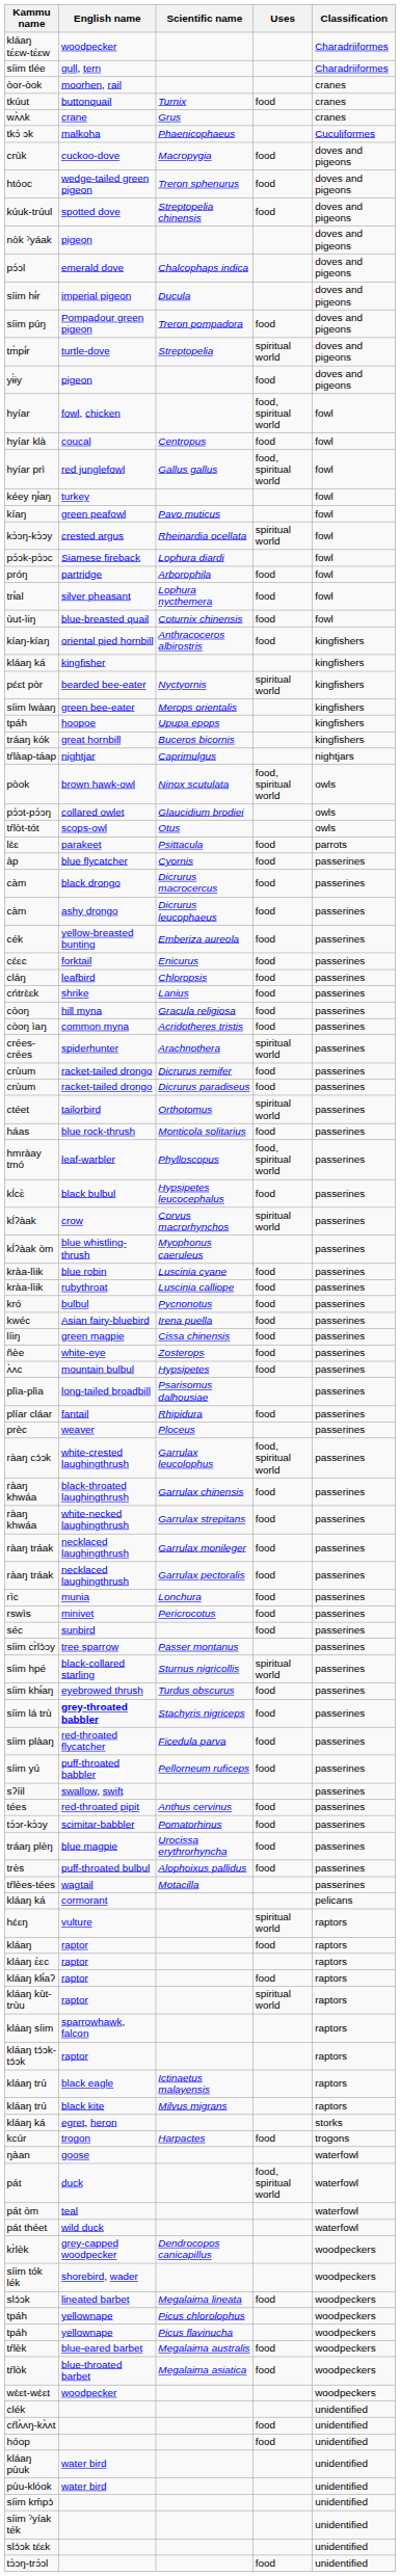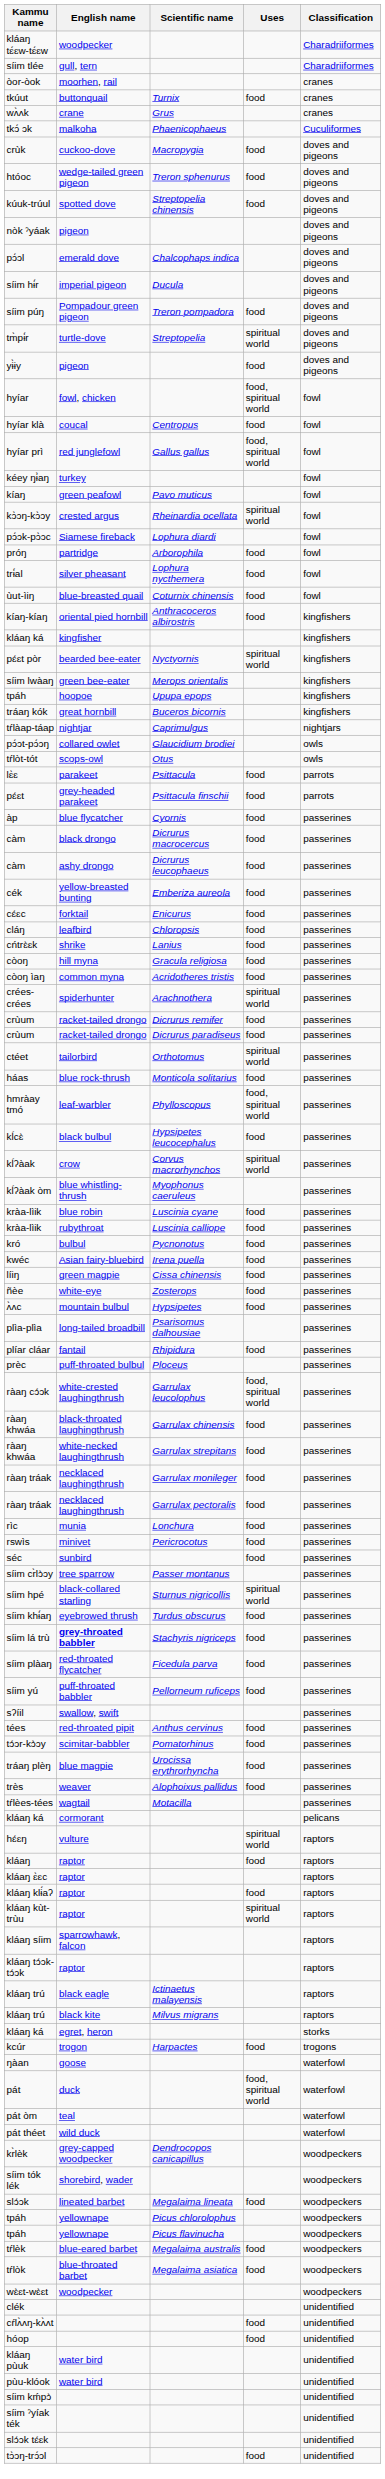 <table class="wikitable sortable">
 <tr>
 <th>Kammu name</th>
 <th>English name</th>
 <th>Scientific name</th>
 <th>Uses</th>
 <th>Classification</th>
 </tr>
 <tr>
 <td>kláaŋ tɛ́ɛw-tɛ́ɛw</td>
 <td><a href='#'>woodpecker</a></td>
 <td></td>
 <td></td>
 <td><a href='#'>Charadriiformes</a></td>
 </tr>
 <tr>
 <td>síim tlée</td>
 <td><a href='#'>gull</a>, <a href='#'>tern</a></td>
 <td></td>
 <td></td>
 <td><a href='#'>Charadriiformes</a></td>
 </tr>
 <tr>
 <td>òor-òok</td>
 <td><a href='#'>moorhen</a>, <a href='#'>rail</a></td>
 <td></td>
 <td></td>
 <td>cranes</td>
 </tr>
 <tr>
 <td>tkúut</td>
 <td><a href='#'>buttonquail</a></td>
 <td><em><a href='#'>Turnix</a></em></td>
 <td>food</td>
 <td>cranes</td>
 </tr>
 <tr>
 <td>wʌ̀ʌk</td>
 <td><a href='#'>crane</a></td>
 <td><em><a href='#'>Grus</a></em></td>
 <td></td>
 <td>cranes</td>
 </tr>
 <tr>
 <td>tkɔ́ ɔk</td>
 <td><a href='#'>malkoha</a></td>
 <td><em><a href='#'>Phaenicophaeus</a></em></td>
 <td></td>
 <td><a href='#'>Cuculiformes</a></td>
 </tr>
 <tr>
 <td>crùk</td>
 <td><a href='#'>cuckoo-dove</a></td>
 <td><em><a href='#'>Macropygia</a></em></td>
 <td>food</td>
 <td>doves and pigeons</td>
 </tr>
 <tr>
 <td>htóoc</td>
 <td><a href='#'>wedge-tailed green pigeon</a></td>
 <td><em><a href='#'>Treron sphenurus</a></em></td>
 <td>food</td>
 <td>doves and pigeons</td>
 </tr>
 <tr>
 <td>kúuk-trúul</td>
 <td><a href='#'>spotted dove</a></td>
 <td><em><a href='#'>Streptopelia chinensis</a></em></td>
 <td>food</td>
 <td>doves and pigeons</td>
 </tr>
 <tr>
 <td>nòk ˀyáak</td>
 <td><a href='#'>pigeon</a></td>
 <td></td>
 <td></td>
 <td>doves and pigeons</td>
 </tr>
 <tr>
 <td>pɔ́ɔl</td>
 <td><a href='#'>emerald dove</a></td>
 <td><em><a href='#'>Chalcophaps indica</a></em></td>
 <td></td>
 <td>doves and pigeons</td>
 </tr>
 <tr>
 <td>síim hɨ́r</td>
 <td><a href='#'>imperial pigeon</a></td>
 <td><em><a href='#'>Ducula</a></em></td>
 <td></td>
 <td>doves and pigeons</td>
 </tr>
 <tr>
 <td>síim púŋ</td>
 <td><a href='#'>Pompadour green pigeon</a></td>
 <td><em><a href='#'>Treron pompadora</a></em></td>
 <td>food</td>
 <td>doves and pigeons</td>
 </tr>
 <tr>
 <td>tm̀pɨ́r</td>
 <td><a href='#'>turtle-dove</a></td>
 <td><em><a href='#'>Streptopelia</a></em></td>
 <td>spiritual world</td>
 <td>doves and pigeons</td>
 </tr>
 <tr>
 <td>yɨ̀ɨy</td>
 <td><a href='#'>pigeon</a></td>
 <td></td>
 <td>food</td>
 <td>doves and pigeons</td>
 </tr>
 <tr>
 <td>hyíar</td>
 <td><a href='#'>fowl</a>, <a href='#'>chicken</a></td>
 <td></td>
 <td>food, spiritual world</td>
 <td>fowl</td>
 </tr>
 <tr>
 <td>hyíar klà</td>
 <td><a href='#'>coucal</a></td>
 <td><em><a href='#'>Centropus</a></em></td>
 <td>food</td>
 <td>fowl</td>
 </tr>
 <tr>
 <td>hyíar prì</td>
 <td><a href='#'>red junglefowl</a></td>
 <td><em><a href='#'>Gallus gallus</a></em></td>
 <td>food, spiritual world</td>
 <td>fowl</td>
 </tr>
 <tr>
 <td>kéey ŋɨ̀aŋ</td>
 <td><a href='#'>turkey</a></td>
 <td></td>
 <td></td>
 <td>fowl</td>
 </tr>
 <tr>
 <td>kíaŋ</td>
 <td><a href='#'>green peafowl</a></td>
 <td><em><a href='#'>Pavo muticus</a></em></td>
 <td></td>
 <td>fowl</td>
 </tr>
 <tr>
 <td>kɔ̀ɔŋ-kɔ̀ɔy</td>
 <td><a href='#'>crested argus</a></td>
 <td><em><a href='#'>Rheinardia ocellata</a></em></td>
 <td>spiritual world</td>
 <td>fowl</td>
 </tr>
 <tr>
 <td>pɔ́ɔk-pɔ̀ɔc</td>
 <td><a href='#'>Siamese fireback</a></td>
 <td><em><a href='#'>Lophura diardi</a></em></td>
 <td></td>
 <td>fowl</td>
 </tr>
 <tr>
 <td>próŋ</td>
 <td><a href='#'>partridge</a></td>
 <td><em><a href='#'>Arborophila</a></em></td>
 <td>food</td>
 <td>fowl</td>
 </tr>
 <tr>
 <td>trɨ́al</td>
 <td><a href='#'>silver pheasant</a></td>
 <td><em><a href='#'>Lophura nycthemera</a></em></td>
 <td>food</td>
 <td>fowl</td>
 </tr>
 <tr>
 <td>ùut-ìiŋ</td>
 <td><a href='#'>blue-breasted quail</a></td>
 <td><em><a href='#'>Coturnix chinensis</a></em></td>
 <td>food</td>
 <td>fowl</td>
 </tr>
 <tr>
 <td>kíaŋ-kíaŋ</td>
 <td><a href='#'>oriental pied hornbill</a></td>
 <td><em><a href='#'>Anthracoceros albirostris</a></em></td>
 <td>food</td>
 <td>kingfishers</td>
 </tr>
 <tr>
 <td>kláaŋ ká</td>
 <td><a href='#'>kingfisher</a></td>
 <td></td>
 <td></td>
 <td>kingfishers</td>
 </tr>
 <tr>
 <td>pɛ́ɛt pòr</td>
 <td><a href='#'>bearded bee-eater</a></td>
 <td><em><a href='#'>Nyctyornis</a></em></td>
 <td>spiritual world</td>
 <td>kingfishers</td>
 </tr>
 <tr>
 <td>síim lwàaŋ</td>
 <td><a href='#'>green bee-eater</a></td>
 <td><em><a href='#'>Merops orientalis</a></em></td>
 <td></td>
 <td>kingfishers</td>
 </tr>
 <tr>
 <td>tpáh</td>
 <td><a href='#'>hoopoe</a></td>
 <td><em><a href='#'>Upupa epops</a></em></td>
 <td></td>
 <td>kingfishers</td>
 </tr>
 <tr>
 <td>tráaŋ kók</td>
 <td><a href='#'>great hornbill</a></td>
 <td><em><a href='#'>Buceros bicornis</a></em></td>
 <td></td>
 <td>kingfishers</td>
 </tr>
 <tr>
 <td>tŕlàap-táap</td>
 <td><a href='#'>nightjar</a></td>
 <td><em><a href='#'>Caprimulgus</a></em></td>
 <td></td>
 <td>nightjars</td>
 </tr>
 <tr>
-<td>pòok</td>
-<td><a href='#'>brown hawk-owl</a></td>
-<td><em><a href='#'>Ninox scutulata</a></em></td>
-<td>food, spiritual world</td>
-<td>owls</td>
-</tr>
-<tr>
 <td>pɔ́ɔt-pɔ́ɔŋ</td>
 <td><a href='#'>collared owlet</a></td>
 <td><em><a href='#'>Glaucidium brodiei</a></em></td>
 <td></td>
 <td>owls</td>
 </tr>
 <tr>
 <td>tŕlòt-tót</td>
 <td><a href='#'>scops-owl</a></td>
 <td><em><a href='#'>Otus</a></em></td>
 <td></td>
 <td>owls</td>
 </tr>
 <tr>
 <td>lɛ̀ɛ</td>
 <td><a href='#'>parakeet</a></td>
 <td><em><a href='#'>Psittacula</a></em></td>
+<td>food</td>
+<td>parrots</td>
+</tr>
+<tr>
+<td>pɛ́ɛt</td>
+<td><a href='#'>grey-headed parakeet</a></td>
+<td><em><a href='#'>Psittacula finschii</a></em></td>
 <td>food</td>
 <td>parrots</td>
 </tr>
 <tr>
 <td>àp</td>
 <td><a href='#'>blue flycatcher</a></td>
 <td><em><a href='#'>Cyornis</a></em></td>
 <td>food</td>
 <td>passerines</td>
 </tr>
 <tr>
 <td>càm</td>
 <td><a href='#'>black drongo</a></td>
 <td><em><a href='#'>Dicrurus macrocercus</a></em></td>
 <td>food</td>
 <td>passerines</td>
 </tr>
 <tr>
 <td>càm</td>
 <td><a href='#'>ashy drongo</a></td>
 <td><em><a href='#'>Dicrurus leucophaeus</a></em></td>
 <td>food</td>
 <td>passerines</td>
 </tr>
 <tr>
 <td>cék</td>
 <td><a href='#'>yellow-breasted bunting</a></td>
 <td><em><a href='#'>Emberiza aureola</a></em></td>
 <td>food</td>
 <td>passerines</td>
 </tr>
 <tr>
 <td>cɛ́ɛc</td>
 <td><a href='#'>forktail</a></td>
 <td><em><a href='#'>Enicurus</a></em></td>
 <td>food</td>
 <td>passerines</td>
 </tr>
 <tr>
 <td>cláŋ</td>
 <td><a href='#'>leafbird</a></td>
 <td><em><a href='#'>Chloropsis</a></em></td>
 <td>food</td>
 <td>passerines</td>
 </tr>
 <tr>
 <td>cńtrɛ̀ɛk</td>
 <td><a href='#'>shrike</a></td>
 <td><em><a href='#'>Lanius</a></em></td>
 <td>food</td>
 <td>passerines</td>
 </tr>
 <tr>
 <td>còoŋ</td>
 <td><a href='#'>hill myna</a></td>
 <td><em><a href='#'>Gracula religiosa</a></em></td>
 <td>food</td>
 <td>passerines</td>
 </tr>
 <tr>
 <td>còoŋ ìaŋ</td>
 <td><a href='#'>common myna</a></td>
 <td><em><a href='#'>Acridotheres tristis</a></em></td>
 <td>food</td>
 <td>passerines</td>
 </tr>
 <tr>
 <td>crées-crées</td>
 <td><a href='#'>spiderhunter</a></td>
 <td><em><a href='#'>Arachnothera</a></em></td>
 <td>spiritual world</td>
 <td>passerines</td>
 </tr>
 <tr>
 <td>crùum</td>
 <td><a href='#'>racket-tailed drongo</a></td>
 <td><em><a href='#'>Dicrurus remifer</a></em></td>
 <td>food</td>
 <td>passerines</td>
 </tr>
 <tr>
 <td>crùum</td>
 <td><a href='#'>racket-tailed drongo</a></td>
 <td><em><a href='#'>Dicrurus paradiseus</a></em></td>
 <td>food</td>
 <td>passerines</td>
 </tr>
 <tr>
 <td>ctéet</td>
 <td><a href='#'>tailorbird</a></td>
 <td><em><a href='#'>Orthotomus</a></em></td>
 <td>spiritual world</td>
 <td>passerines</td>
 </tr>
 <tr>
 <td>háas</td>
 <td><a href='#'>blue rock-thrush</a></td>
 <td><em><a href='#'>Monticola solitarius</a></em></td>
 <td>food</td>
 <td>passerines</td>
 </tr>
 <tr>
 <td>hmràay tmó</td>
 <td><a href='#'>leaf-warbler</a></td>
 <td><em><a href='#'>Phylloscopus</a></em></td>
 <td>food, spiritual world</td>
 <td>passerines</td>
 </tr>
 <tr>
 <td>kĺcɛ̀</td>
 <td><a href='#'>black bulbul</a></td>
 <td><em><a href='#'>Hypsipetes leucocephalus</a></em></td>
 <td>food</td>
 <td>passerines</td>
 </tr>
 <tr>
 <td>kĺʔàak</td>
 <td><a href='#'>crow</a></td>
 <td><em><a href='#'>Corvus macrorhynchos</a></em></td>
 <td>spiritual world</td>
 <td>passerines</td>
 </tr>
 <tr>
 <td>kĺʔàak òm</td>
 <td><a href='#'>blue whistling-thrush</a></td>
 <td><em><a href='#'>Myophonus caeruleus</a></em></td>
 <td></td>
 <td>passerines</td>
 </tr>
 <tr>
 <td>kràa-lìik</td>
 <td><a href='#'>blue robin</a></td>
 <td><em><a href='#'>Luscinia cyane</a></em></td>
 <td>food</td>
 <td>passerines</td>
 </tr>
 <tr>
 <td>kràa-lìik</td>
 <td><a href='#'>rubythroat</a></td>
 <td><em><a href='#'>Luscinia calliope</a></em></td>
 <td>food</td>
 <td>passerines</td>
 </tr>
 <tr>
 <td>kró</td>
 <td><a href='#'>bulbul</a></td>
 <td><em><a href='#'>Pycnonotus</a></em></td>
 <td>food</td>
 <td>passerines</td>
 </tr>
 <tr>
 <td>kwéc</td>
 <td><a href='#'>Asian fairy-bluebird</a></td>
 <td><em><a href='#'>Irena puella</a></em></td>
 <td>food</td>
 <td>passerines</td>
 </tr>
 <tr>
 <td>líiŋ</td>
 <td><a href='#'>green magpie</a></td>
 <td><em><a href='#'>Cissa chinensis</a></em></td>
 <td>food</td>
 <td>passerines</td>
 </tr>
 <tr>
 <td>ñèe</td>
 <td><a href='#'>white-eye</a></td>
 <td><em><a href='#'>Zosterops</a></em></td>
 <td>food</td>
 <td>passerines</td>
 </tr>
 <tr>
 <td>ʌ̀ʌc</td>
 <td><a href='#'>mountain bulbul</a></td>
 <td><em><a href='#'>Hypsipetes</a></em></td>
 <td>food</td>
 <td>passerines</td>
 </tr>
 <tr>
 <td>plìa-plìa</td>
 <td><a href='#'>long-tailed broadbill</a></td>
 <td><em><a href='#'>Psarisomus dalhousiae</a></em></td>
 <td></td>
 <td>passerines</td>
 </tr>
 <tr>
 <td>plíar cláar</td>
 <td><a href='#'>fantail</a></td>
 <td><em><a href='#'>Rhipidura</a></em></td>
 <td>food</td>
 <td>passerines</td>
 </tr>
 <tr>
 <td>prèc</td>
-<td><a href='#'>weaver</a></td>
+<td><a href='#'>puff-throated bulbul</a></td>
 <td><em><a href='#'>Ploceus</a></em></td>
 <td></td>
 <td>passerines</td>
 </tr>
 <tr>
 <td>ràaŋ cɔ́ɔk</td>
 <td><a href='#'>white-crested laughingthrush</a></td>
 <td><em><a href='#'>Garrulax leucolophus</a></em></td>
 <td>food, spiritual world</td>
 <td>passerines</td>
 </tr>
 <tr>
 <td>ràaŋ khwáa</td>
 <td><a href='#'>black-throated laughingthrush</a></td>
 <td><em><a href='#'>Garrulax chinensis</a></em></td>
 <td>food</td>
 <td>passerines</td>
 </tr>
 <tr>
 <td>ràaŋ khwáa</td>
 <td><a href='#'>white-necked laughingthrush</a></td>
 <td><em><a href='#'>Garrulax strepitans</a></em></td>
 <td>food</td>
 <td>passerines</td>
 </tr>
 <tr>
 <td>ràaŋ tráak</td>
 <td><a href='#'>necklaced laughingthrush</a></td>
 <td><em><a href='#'>Garrulax monileger</a></em></td>
 <td>food</td>
 <td>passerines</td>
 </tr>
 <tr>
 <td>ràaŋ tráak</td>
 <td><a href='#'>necklaced laughingthrush</a></td>
 <td><em><a href='#'>Garrulax pectoralis</a></em></td>
 <td>food</td>
 <td>passerines</td>
 </tr>
 <tr>
 <td>rìc</td>
 <td><a href='#'>munia</a></td>
 <td><em><a href='#'>Lonchura</a></em></td>
 <td>food</td>
 <td>passerines</td>
 </tr>
 <tr>
 <td>rswìs</td>
 <td><a href='#'>minivet</a></td>
 <td><em><a href='#'>Pericrocotus</a></em></td>
 <td>food</td>
 <td>passerines</td>
 </tr>
 <tr>
 <td>séc</td>
 <td><a href='#'>sunbird</a></td>
 <td></td>
 <td>food</td>
 <td>passerines</td>
 </tr>
 <tr>
 <td>síim cr̀lɔ̀ɔy</td>
 <td><a href='#'>tree sparrow</a></td>
 <td><em><a href='#'>Passer montanus</a></em></td>
 <td></td>
 <td>passerines</td>
 </tr>
 <tr>
 <td>síim hpé</td>
 <td><a href='#'>black-collared starling</a></td>
 <td><em><a href='#'>Sturnus nigricollis</a></em></td>
 <td>spiritual world</td>
 <td>passerines</td>
 </tr>
 <tr>
 <td>síim khɨ́aŋ</td>
 <td><a href='#'>eyebrowed thrush</a></td>
 <td><em><a href='#'>Turdus obscurus</a></em></td>
 <td>food</td>
 <td>passerines</td>
 </tr>
 <tr>
 <td>síim lá trù</td>
 <td><strong><a href='#'>grey-throated babbler</a></strong></td>
 <td><em><a href='#'>Stachyris nigriceps</a></em></td>
 <td>food</td>
 <td>passerines</td>
 </tr>
 <tr>
 <td>síim plàaŋ</td>
 <td><a href='#'>red-throated flycatcher</a></td>
 <td><em><a href='#'>Ficedula parva</a></em></td>
 <td>food</td>
 <td>passerines</td>
 </tr>
 <tr>
 <td>síim yú</td>
 <td><a href='#'>puff-throated babbler</a></td>
 <td><em><a href='#'>Pellorneum ruficeps</a></em></td>
 <td>food</td>
 <td>passerines</td>
 </tr>
 <tr>
 <td>sʔíil</td>
 <td><a href='#'>swallow</a>, <a href='#'>swift</a></td>
 <td></td>
 <td></td>
 <td>passerines</td>
 </tr>
 <tr>
 <td>tées</td>
 <td><a href='#'>red-throated pipit</a></td>
 <td><em><a href='#'>Anthus cervinus</a></em></td>
 <td>food</td>
 <td>passerines</td>
 </tr>
 <tr>
 <td>tɔ́ɔr-kɔ̀ɔy</td>
 <td><a href='#'>scimitar-babbler</a></td>
 <td><em><a href='#'>Pomatorhinus</a></em></td>
 <td>food</td>
 <td>passerines</td>
 </tr>
 <tr>
 <td>tráaŋ plèŋ</td>
 <td><a href='#'>blue magpie</a></td>
 <td><em><a href='#'>Urocissa erythrorhyncha</a></em></td>
 <td>food</td>
 <td>passerines</td>
 </tr>
 <tr>
 <td>très</td>
-<td><a href='#'>puff-throated bulbul</a></td>
+<td><a href='#'>weaver</a></td>
 <td><em><a href='#'>Alophoixus pallidus</a></em></td>
 <td>food</td>
 <td>passerines</td>
 </tr>
 <tr>
 <td>tŕlèes-tées</td>
 <td><a href='#'>wagtail</a></td>
 <td><em><a href='#'>Motacilla</a></em></td>
 <td></td>
 <td>passerines</td>
 </tr>
 <tr>
 <td>kláaŋ ká</td>
 <td><a href='#'>cormorant</a></td>
 <td></td>
 <td></td>
 <td>pelicans</td>
 </tr>
 <tr>
 <td>hɛ́ɛŋ</td>
 <td><a href='#'>vulture</a></td>
 <td></td>
 <td>spiritual world</td>
 <td>raptors</td>
 </tr>
 <tr>
 <td>kláaŋ</td>
 <td><a href='#'>raptor</a></td>
 <td></td>
 <td>food</td>
 <td>raptors</td>
 </tr>
 <tr>
 <td>kláaŋ ɛ̀ɛc</td>
 <td><a href='#'>raptor</a></td>
 <td></td>
 <td></td>
 <td>raptors</td>
 </tr>
 <tr>
 <td>kláaŋ klɨ́aʔ</td>
 <td><a href='#'>raptor</a></td>
 <td></td>
 <td>food</td>
 <td>raptors</td>
 </tr>
 <tr>
 <td>kláaŋ kùt-trùu</td>
 <td><a href='#'>raptor</a></td>
 <td></td>
 <td>spiritual world</td>
 <td>raptors</td>
 </tr>
 <tr>
 <td>kláaŋ síim</td>
 <td><a href='#'>sparrowhawk</a>, <a href='#'>falcon</a></td>
 <td></td>
 <td></td>
 <td>raptors</td>
 </tr>
 <tr>
 <td>kláaŋ tɔ́ɔk-tɔ́ɔk</td>
 <td><a href='#'>raptor</a></td>
 <td></td>
 <td></td>
 <td>raptors</td>
 </tr>
 <tr>
 <td>kláaŋ trú</td>
 <td><a href='#'>black eagle</a></td>
 <td><em><a href='#'>Ictinaetus malayensis</a></em></td>
 <td></td>
 <td>raptors</td>
 </tr>
 <tr>
 <td>kláaŋ trú</td>
 <td><a href='#'>black kite</a></td>
 <td><em><a href='#'>Milvus migrans</a></em></td>
 <td></td>
 <td>raptors</td>
 </tr>
 <tr>
 <td>kláaŋ ká</td>
 <td><a href='#'>egret</a>, <a href='#'>heron</a></td>
 <td></td>
 <td></td>
 <td>storks</td>
 </tr>
 <tr>
 <td>kcúr</td>
 <td><a href='#'>trogon</a></td>
 <td><em><a href='#'>Harpactes</a></em></td>
 <td>food</td>
 <td>trogons</td>
 </tr>
 <tr>
 <td>ŋàan</td>
 <td><a href='#'>goose</a></td>
 <td></td>
 <td></td>
 <td>waterfowl</td>
 </tr>
 <tr>
 <td>pát</td>
 <td><a href='#'>duck</a></td>
 <td></td>
 <td>food, spiritual world</td>
 <td>waterfowl</td>
 </tr>
 <tr>
 <td>pát òm</td>
 <td><a href='#'>teal</a></td>
 <td></td>
 <td></td>
 <td>waterfowl</td>
 </tr>
 <tr>
 <td>pát théet</td>
 <td><a href='#'>wild duck</a></td>
 <td></td>
 <td></td>
 <td>waterfowl</td>
 </tr>
 <tr>
 <td>kr̀lèk</td>
 <td><a href='#'>grey-capped woodpecker</a></td>
 <td><em><a href='#'>Dendrocopos canicapillus</a></em></td>
 <td></td>
 <td>woodpeckers</td>
 </tr>
 <tr>
 <td>síim tók lék</td>
 <td><a href='#'>shorebird</a>, <a href='#'>wader</a></td>
 <td></td>
 <td></td>
 <td>woodpeckers</td>
 </tr>
 <tr>
 <td>slɔ́ɔk</td>
 <td><a href='#'>lineated barbet</a></td>
 <td><em><a href='#'>Megalaima lineata</a></em></td>
 <td>food</td>
 <td>woodpeckers</td>
 </tr>
 <tr>
 <td>tpáh</td>
 <td><a href='#'>yellownape</a></td>
 <td><em><a href='#'>Picus chlorolophus</a></em></td>
 <td></td>
 <td>woodpeckers</td>
 </tr>
 <tr>
 <td>tpáh</td>
 <td><a href='#'>yellownape</a></td>
 <td><em><a href='#'>Picus flavinucha</a></em></td>
 <td></td>
 <td>woodpeckers</td>
 </tr>
 <tr>
 <td>tŕlèk</td>
 <td><a href='#'>blue-eared barbet</a></td>
 <td><em><a href='#'>Megalaima australis</a></em></td>
 <td>food</td>
 <td>woodpeckers</td>
 </tr>
 <tr>
 <td>tŕlòk</td>
 <td><a href='#'>blue-throated barbet</a></td>
 <td><em><a href='#'>Megalaima asiatica</a></em></td>
 <td>food</td>
 <td>woodpeckers</td>
 </tr>
 <tr>
 <td>wɛ̀ɛt-wɛ̀ɛt</td>
 <td><a href='#'>woodpecker</a></td>
 <td></td>
 <td></td>
 <td>woodpeckers</td>
 </tr>
 <tr>
 <td>clék</td>
 <td></td>
 <td></td>
 <td></td>
 <td>unidentified</td>
 </tr>
 <tr>
 <td>cŕlʌ̀ʌŋ-kʌ̀ʌt</td>
 <td></td>
 <td></td>
 <td>food</td>
 <td>unidentified</td>
 </tr>
 <tr>
 <td>hóop</td>
 <td></td>
 <td></td>
 <td>food</td>
 <td>unidentified</td>
 </tr>
 <tr>
 <td>kláaŋ pùuk</td>
 <td><a href='#'>water bird</a></td>
 <td></td>
 <td></td>
 <td>unidentified</td>
 </tr>
 <tr>
 <td>pùu-klóok</td>
 <td><a href='#'>water bird</a></td>
 <td></td>
 <td></td>
 <td>unidentified</td>
 </tr>
 <tr>
 <td>síim kḿpɔ̀</td>
 <td></td>
 <td></td>
 <td></td>
 <td>unidentified</td>
 </tr>
 <tr>
 <td>síim ˀyíak ték</td>
 <td></td>
 <td></td>
 <td></td>
 <td>unidentified</td>
 </tr>
 <tr>
 <td>slɔ́ɔk tɛ́ɛk</td>
 <td></td>
 <td></td>
 <td></td>
 <td>unidentified</td>
 </tr>
 <tr>
 <td>tɔ̀ɔŋ-trɔ́ɔl</td>
 <td></td>
 <td></td>
 <td>food</td>
 <td>unidentified</td>
 </tr>
 </table>
